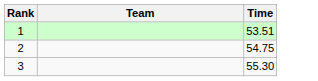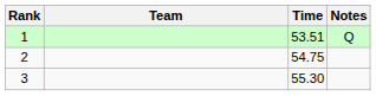 <table class="wikitable" style="text-align:center">
 <tr>
 <th>Rank</th>
 <th Style="width:18em">Team</th>
 <th>Time</th>
+<th>Notes</th>
 </tr>
 <tr style="background:#cfc">
 <td>1</td>
 <td style="text-align:left"></td>
 <td>53.51</td>
+<td>Q</td>
 </tr>
 <tr>
 <td>2</td>
 <td style="text-align:left"></td>
 <td>54.75</td>
+<td></td>
 </tr>
 <tr>
 <td>3</td>
 <td style="text-align:left"></td>
 <td>55.30</td>
+<td></td>
 </tr>
 </table>
